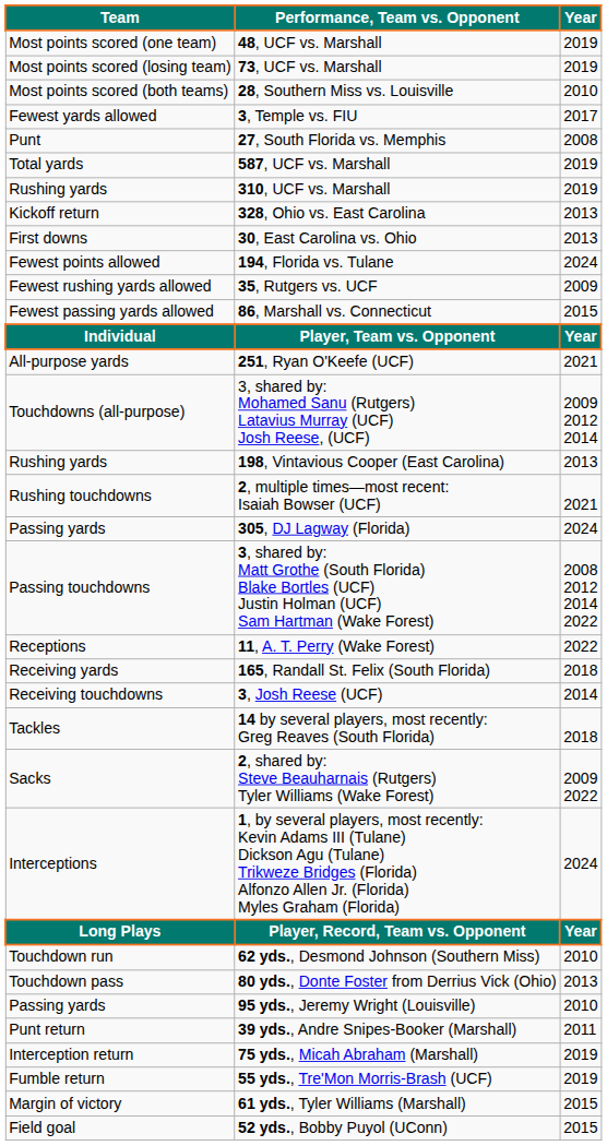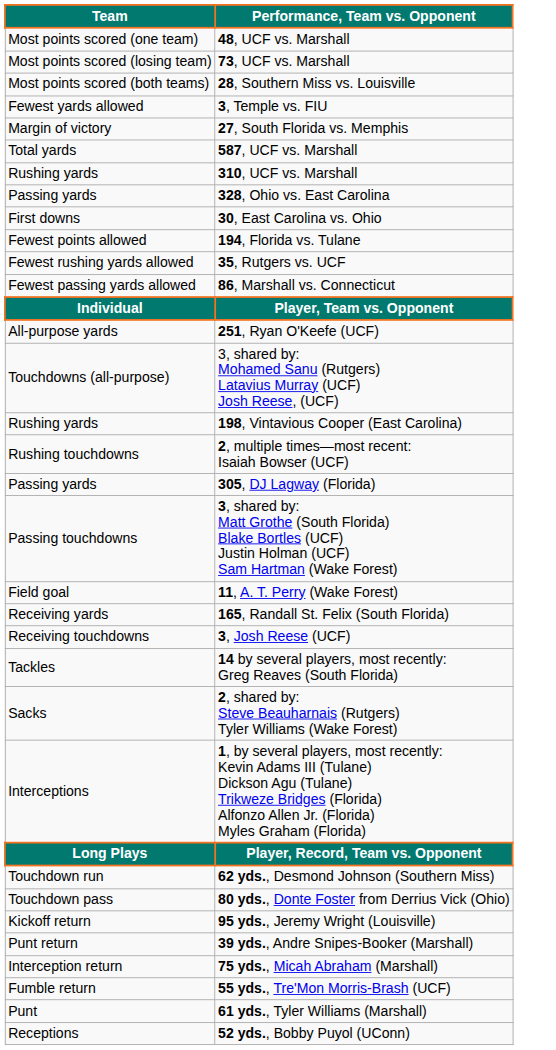 <table class="wikitable">
 <tr>
 <th style="background:#01796F; color:#FFFFFF; border: 2px solid #F47321;">Team</th>
 <th style="background:#01796F; color:#FFFFFF; border: 2px solid #F47321;">Performance, Team vs. Opponent</th>
-<th style="background:#01796F; color:#FFFFFF; border: 2px solid #F47321;">Year</th>
 </tr>
 <tr>
 <td>Most points scored (one team)</td>
 <td><strong>48</strong>, UCF vs. Marshall</td>
-<td>2019</td>
 </tr>
 <tr>
 <td>Most points scored (losing team)</td>
 <td><strong>73</strong>, UCF vs. Marshall</td>
-<td>2019</td>
 </tr>
 <tr>
 <td>Most points scored (both teams)</td>
 <td><strong>28</strong>, Southern Miss vs. Louisville</td>
-<td>2010</td>
 </tr>
 <tr>
 <td>Fewest yards allowed</td>
 <td><strong>3</strong>, Temple vs. FIU</td>
-<td>2017</td>
 </tr>
 <tr>
-<td>Punt</td>
+<td>Margin of victory</td>
 <td><strong>27</strong>, South Florida vs. Memphis</td>
-<td>2008</td>
 </tr>
 <tr>
 <td>Total yards</td>
 <td><strong>587</strong>, UCF vs. Marshall</td>
-<td>2019</td>
 </tr>
 <tr>
 <td>Rushing yards</td>
 <td><strong>310</strong>, UCF vs. Marshall</td>
-<td>2019</td>
 </tr>
 <tr>
-<td>Kickoff return</td>
+<td>Passing yards</td>
 <td><strong>328</strong>, Ohio vs. East Carolina</td>
-<td>2013</td>
 </tr>
 <tr>
 <td>First downs</td>
 <td><strong>30</strong>, East Carolina vs. Ohio</td>
-<td>2013</td>
 </tr>
 <tr>
 <td>Fewest points allowed</td>
 <td><strong>194</strong>, Florida vs. Tulane</td>
-<td>2024</td>
 </tr>
 <tr>
 <td>Fewest rushing yards allowed</td>
 <td><strong>35</strong>, Rutgers vs. UCF</td>
-<td>2009</td>
 </tr>
 <tr>
 <td>Fewest passing yards allowed</td>
 <td><strong>86</strong>, Marshall vs. Connecticut</td>
-<td>2015</td>
 </tr>
 <tr>
 <th style="background:#01796F; color:#FFFFFF; border: 2px solid #F47321;">Individual</th>
 <th style="background:#01796F; color:#FFFFFF; border: 2px solid #F47321;">Player, Team vs. Opponent</th>
-<th style="background:#01796F; color:#FFFFFF; border: 2px solid #F47321;">Year</th>
 </tr>
 <tr>
 <td>All-purpose yards</td>
 <td><strong>251</strong>, Ryan O'Keefe (UCF)</td>
-<td>2021</td>
 </tr>
 <tr>
 <td>Touchdowns (all-purpose)</td>
 <td>3, shared by:<br><a href='#'>Mohamed Sanu</a> (Rutgers)<br><a href='#'>Latavius Murray</a> (UCF)<br><a href='#'>Josh Reese</a>, (UCF)</td>
-<td><br>2009<br>2012<br>2014</td>
 </tr>
 <tr>
 <td>Rushing yards</td>
 <td><strong>198</strong>, Vintavious Cooper (East Carolina)</td>
-<td>2013</td>
 </tr>
 <tr>
 <td>Rushing touchdowns</td>
 <td><strong>2</strong>, multiple times—most recent:<br>Isaiah Bowser (UCF)</td>
-<td><br>2021</td>
 </tr>
 <tr>
 <td>Passing yards</td>
 <td><strong>305</strong>, <a href='#'>DJ Lagway</a> (Florida)</td>
-<td>2024</td>
 </tr>
 <tr>
 <td>Passing touchdowns</td>
 <td><strong>3</strong>, shared by:<br><a href='#'>Matt Grothe</a> (South Florida)<br><a href='#'>Blake Bortles</a> (UCF)<br>Justin Holman (UCF)<br><a href='#'>Sam Hartman</a> (Wake Forest)</td>
-<td><br>2008<br>2012<br>2014<br>2022</td>
 </tr>
 <tr>
-<td>Receptions</td>
+<td>Field goal</td>
 <td><strong>11</strong>, <a href='#'>A. T. Perry</a> (Wake Forest)</td>
-<td>2022</td>
 </tr>
 <tr>
 <td>Receiving yards</td>
 <td><strong>165</strong>, Randall St. Felix (South Florida)</td>
-<td>2018</td>
 </tr>
 <tr>
 <td>Receiving touchdowns</td>
 <td><strong>3</strong>, <a href='#'>Josh Reese</a> (UCF)</td>
-<td>2014</td>
 </tr>
 <tr>
 <td>Tackles</td>
 <td><strong>14</strong> by several players, most recently:<br>Greg Reaves (South Florida)</td>
-<td> <br>2018</td>
 </tr>
 <tr>
 <td>Sacks</td>
 <td><strong>2</strong>, shared by:<br> <a href='#'>Steve Beauharnais</a> (Rutgers)<br>Tyler Williams (Wake Forest)</td>
-<td><br>2009<br>2022</td>
 </tr>
 <tr>
 <td>Interceptions</td>
 <td><strong>1</strong>, by several players, most recently:<br>Kevin Adams III (Tulane)<br>Dickson Agu (Tulane)<br><a href='#'>Trikweze Bridges</a> (Florida)<br>Alfonzo Allen Jr. (Florida)<br>Myles Graham (Florida)</td>
-<td>2024</td>
 </tr>
 <tr>
 <th style="background:#01796F; color:#FFFFFF; border: 2px solid #F47321;">Long Plays</th>
 <th style="background:#01796F; color:#FFFFFF; border: 2px solid #F47321;">Player, Record, Team vs. Opponent</th>
-<th style="background:#01796F; color:#FFFFFF; border: 2px solid #F47321;">Year</th>
 </tr>
 <tr>
 <td>Touchdown run</td>
 <td><strong>62 yds.</strong>, Desmond Johnson (Southern Miss)</td>
-<td>2010</td>
 </tr>
 <tr>
 <td>Touchdown pass</td>
 <td><strong>80 yds.</strong>, <a href='#'>Donte Foster</a> from Derrius Vick (Ohio)</td>
-<td>2013</td>
 </tr>
 <tr>
-<td>Passing yards</td>
+<td>Kickoff return</td>
 <td><strong>95 yds.</strong>, Jeremy Wright (Louisville)</td>
-<td>2010</td>
 </tr>
 <tr>
 <td>Punt return</td>
 <td><strong>39 yds.</strong>, Andre Snipes-Booker (Marshall)</td>
-<td>2011</td>
 </tr>
 <tr>
 <td>Interception return</td>
 <td><strong>75 yds.</strong>, <a href='#'>Micah Abraham</a> (Marshall)</td>
-<td>2019</td>
 </tr>
 <tr>
 <td>Fumble return</td>
 <td><strong>55 yds.</strong>, <a href='#'>Tre'Mon Morris-Brash</a> (UCF)</td>
-<td>2019</td>
 </tr>
 <tr>
-<td>Margin of victory</td>
+<td>Punt</td>
 <td><strong>61 yds.</strong>, Tyler Williams (Marshall)</td>
-<td>2015</td>
 </tr>
 <tr>
-<td>Field goal</td>
+<td>Receptions</td>
 <td><strong>52 yds.</strong>, Bobby Puyol (UConn)</td>
-<td>2015</td>
 </tr>
 </table>
